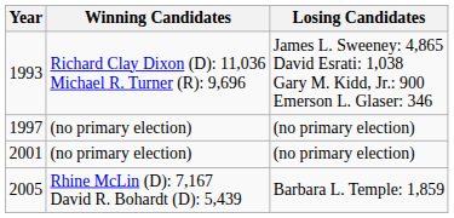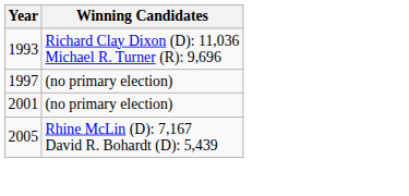 <table class="wikitable">
 <tr>
 <th>Year</th>
 <th>Winning Candidates</th>
-<th>Losing Candidates</th>
 </tr>
 <tr>
 <td>1993</td>
 <td><a href='#'>Richard Clay Dixon</a> (D): 11,036<br><a href='#'>Michael R. Turner</a> (R): 9,696</td>
-<td>James L. Sweeney: 4,865<br>David Esrati: 1,038<br>Gary M. Kidd, Jr.: 900<br>Emerson L. Glaser: 346</td>
 </tr>
 <tr>
 <td>1997</td>
-<td>(no primary election)</td>
 <td>(no primary election)</td>
 </tr>
 <tr>
 <td>2001</td>
 <td>(no primary election)</td>
-<td>(no primary election)</td>
 </tr>
 <tr>
 <td>2005</td>
 <td><a href='#'>Rhine McLin</a> (D): 7,167<br>David R. Bohardt (D): 5,439</td>
-<td>Barbara L. Temple: 1,859</td>
 </tr>
 </table>
